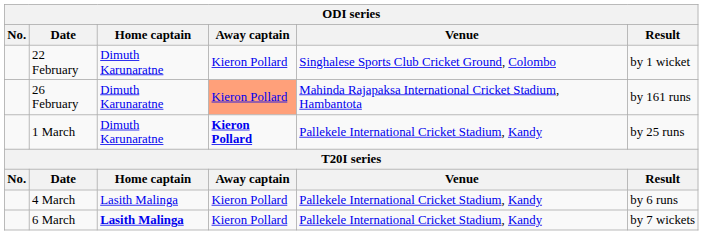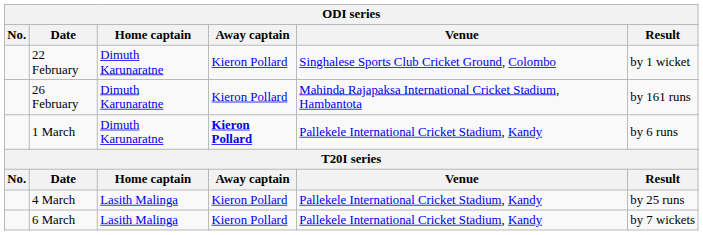 <table class="wikitable">
 <tr>
 <th colspan="9">ODI series</th>
 </tr>
 <tr>
 <th>No.</th>
 <th>Date</th>
 <th>Home captain</th>
 <th>Away captain</th>
 <th>Venue</th>
 <th>Result</th>
 </tr>
 <tr>
 <td></td>
 <td>22 February</td>
 <td><a href='#'>Dimuth Karunaratne</a></td>
 <td><a href='#'>Kieron Pollard</a></td>
 <td><a href='#'>Singhalese Sports Club Cricket Ground</a>, <a href='#'>Colombo</a></td>
 <td> by 1 wicket</td>
 </tr>
 <tr>
 <td></td>
 <td>26 February</td>
 <td><a href='#'>Dimuth Karunaratne</a></td>
-<td style="background: lightsalmon;"><a href='#'>Kieron Pollard</a></td>
+<td><a href='#'>Kieron Pollard</a></td>
 <td><a href='#'>Mahinda Rajapaksa International Cricket Stadium</a>, <a href='#'>Hambantota</a></td>
 <td> by 161 runs</td>
 </tr>
 <tr>
 <td></td>
 <td>1 March</td>
 <td><a href='#'>Dimuth Karunaratne</a></td>
 <td><strong><a href='#'>Kieron Pollard</a></strong></td>
 <td><a href='#'>Pallekele International Cricket Stadium</a>, <a href='#'>Kandy</a></td>
-<td> by 25 runs</td>
+<td> by 6 runs</td>
 </tr>
 <tr>
 <th colspan="9">T20I series</th>
 </tr>
 <tr>
 <th>No.</th>
 <th>Date</th>
 <th>Home captain</th>
 <th>Away captain</th>
 <th>Venue</th>
 <th>Result</th>
 </tr>
 <tr>
 <td></td>
 <td>4 March</td>
 <td><a href='#'>Lasith Malinga</a></td>
 <td><a href='#'>Kieron Pollard</a></td>
 <td><a href='#'>Pallekele International Cricket Stadium</a>, <a href='#'>Kandy</a></td>
-<td> by 6 runs</td>
+<td> by 25 runs</td>
 </tr>
 <tr>
 <td></td>
 <td>6 March</td>
-<td><strong><a href='#'>Lasith Malinga</a></strong></td>
+<td><a href='#'>Lasith Malinga</a></td>
 <td><a href='#'>Kieron Pollard</a></td>
 <td><a href='#'>Pallekele International Cricket Stadium</a>, <a href='#'>Kandy</a></td>
 <td> by 7 wickets</td>
 </tr>
 </table>
